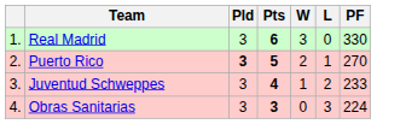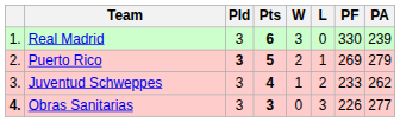 <table class=wikitable style="text-align:center">
 <tr>
 <th width=15></th>
 <th width=220>Team</th>
 <th width=20>Pld</th>
 <th width=30>Pts</th>
 <th width=20>W</th>
 <th width=20>L</th>
 <th width=20>PF</th>
+<th width=20>PA</th>
 </tr>
 <tr style="background: #ccffcc;">
 <td>1.</td>
 <td align=left> <a href='#'>Real Madrid</a></td>
 <td>3</td>
 <td><strong>6</strong></td>
 <td>3</td>
 <td>0</td>
 <td>330</td>
+<td>239</td>
 </tr>
 <tr style="background:#ffcccc;">
 <td>2.</td>
 <td align=left> <a href='#'>Puerto Rico</a></td>
 <td><strong>3</strong></td>
 <td><strong>5</strong></td>
 <td>2</td>
 <td>1</td>
-<td>270</td>
+<td>269</td>
+<td>279</td>
 </tr>
 <tr style="background:#ffcccc;">
 <td>3.</td>
 <td align=left> <a href='#'>Juventud Schweppes</a></td>
 <td>3</td>
 <td><strong>4</strong></td>
 <td>1</td>
 <td>2</td>
 <td>233</td>
+<td>262</td>
 </tr>
 <tr style="background:#ffcccc;">
-<td>4.</td>
+<td><strong>4.</strong></td>
 <td align=left> <a href='#'>Obras Sanitarias</a></td>
 <td>3</td>
 <td><strong>3</strong></td>
 <td>0</td>
 <td>3</td>
-<td>224</td>
+<td>226</td>
+<td>277</td>
 </tr>
 </table>
